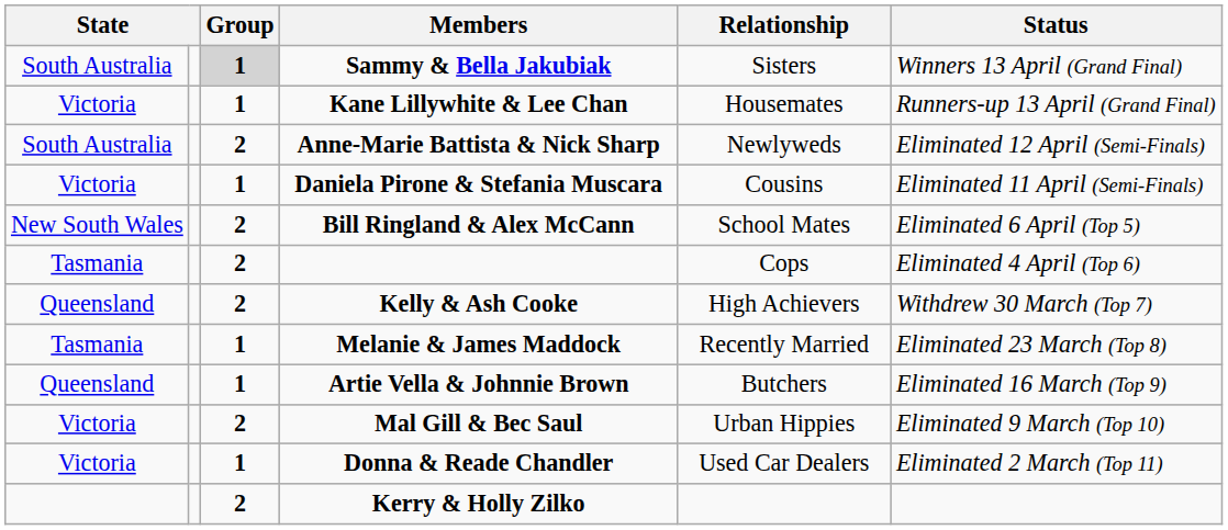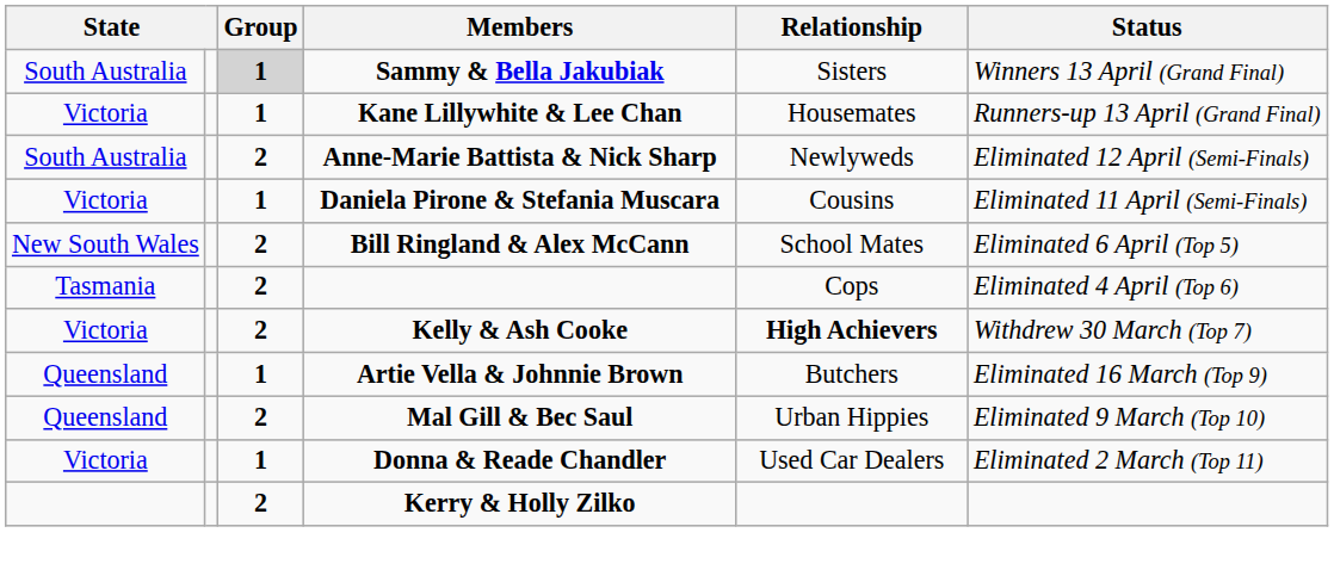 <table class="wikitable sortable" align="center" style="text-align:center; font-size:90%">
 <tr>
 <th colspan="2">State</th>
 <th data-sort-type="number">Group</th>
 <th width="230px">Members</th>
 <th width="120px">Relationship</th>
 <th>Status</th>
 </tr>
 <tr>
 <td><a href='#'>South Australia</a></td>
 <td></td>
 <td style="background: lightgrey;"><strong> 1 </strong></td>
 <td><strong>Sammy & <a href='#'>Bella Jakubiak</a></strong></td>
 <td>Sisters</td>
 <td style="text-align:left;"><em>Winners 13 April</em> <small><em>(Grand Final)</em></small></td>
 </tr>
 <tr>
 <td><a href='#'>Victoria</a></td>
 <td></td>
 <td><strong> 1 </strong></td>
 <td><strong>Kane Lillywhite & Lee Chan</strong></td>
 <td>Housemates</td>
 <td style="text-align:left;"><em>Runners-up 13 April</em> <small><em>(Grand Final)</em></small></td>
 </tr>
 <tr>
 <td><a href='#'>South Australia</a></td>
 <td></td>
 <td><strong> 2 </strong></td>
 <td><strong>Anne-Marie Battista & Nick Sharp</strong></td>
 <td>Newlyweds</td>
 <td style="text-align:left;"><em>Eliminated 12 April</em> <small><em>(Semi-Finals)</em></small></td>
 </tr>
 <tr>
 <td><a href='#'>Victoria</a></td>
 <td></td>
 <td><strong> 1 </strong></td>
 <td><strong>Daniela Pirone & Stefania Muscara</strong></td>
 <td>Cousins</td>
 <td style="text-align:left;"><em>Eliminated 11 April</em> <small><em>(Semi-Finals)</em></small></td>
 </tr>
 <tr>
 <td><a href='#'>New South Wales</a></td>
 <td></td>
 <td><strong> 2 </strong></td>
 <td><strong>Bill Ringland & Alex McCann</strong></td>
 <td>School Mates</td>
 <td style="text-align:left;"><em>Eliminated 6 April</em> <small><em>(Top 5)</em></small></td>
 </tr>
 <tr>
 <td><a href='#'>Tasmania</a></td>
 <td></td>
 <td><strong> 2 </strong></td>
 <td></td>
 <td>Cops</td>
 <td style="text-align:left;"><em>Eliminated 4 April</em> <small><em>(Top 6)</em></small></td>
 </tr>
 <tr>
-<td><a href='#'>Queensland</a></td>
+<td><a href='#'>Victoria</a></td>
 <td></td>
 <td><strong> 2 </strong></td>
 <td><strong>Kelly & Ash Cooke</strong></td>
-<td>High Achievers</td>
+<td><strong>High Achievers</strong></td>
 <td style="text-align:left;"><em>Withdrew 30 March</em> <small><em>(Top 7)</em></small></td>
-</tr>
-<tr>
-<td><a href='#'>Tasmania</a></td>
-<td></td>
-<td><strong> 1 </strong></td>
-<td><strong>Melanie & James Maddock</strong></td>
-<td>Recently Married</td>
-<td style="text-align:left;"><em>Eliminated 23 March</em> <small><em>(Top 8)</em></small></td>
 </tr>
 <tr>
 <td><a href='#'>Queensland</a></td>
 <td></td>
 <td><strong> 1 </strong></td>
 <td><strong>Artie Vella & Johnnie Brown</strong></td>
 <td>Butchers</td>
 <td style="text-align:left;"><em>Eliminated 16 March</em> <small><em>(Top 9)</em></small></td>
 </tr>
 <tr>
-<td><a href='#'>Victoria</a></td>
+<td><a href='#'>Queensland</a></td>
 <td></td>
 <td><strong> 2 </strong></td>
 <td><strong>Mal Gill & Bec Saul</strong></td>
 <td>Urban Hippies</td>
 <td style="text-align:left;"><em>Eliminated 9 March</em> <small><em>(Top 10)</em></small></td>
 </tr>
 <tr>
 <td><a href='#'>Victoria</a></td>
 <td></td>
 <td><strong> 1 </strong></td>
 <td><strong>Donna & Reade Chandler</strong></td>
 <td>Used Car Dealers</td>
 <td style="text-align:left;"><em>Eliminated 2 March</em> <small><em>(Top 11)</em></small></td>
 </tr>
 <tr>
 <td></td>
 <td></td>
 <td><strong> 2 </strong></td>
 <td><strong>Kerry & Holly Zilko</strong></td>
 <td></td>
 <td style="text-align:left;"></td>
 </tr>
 </table>
